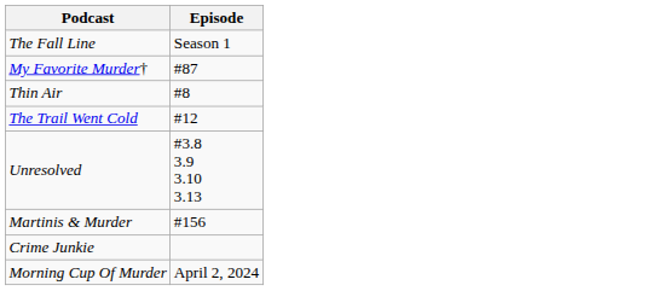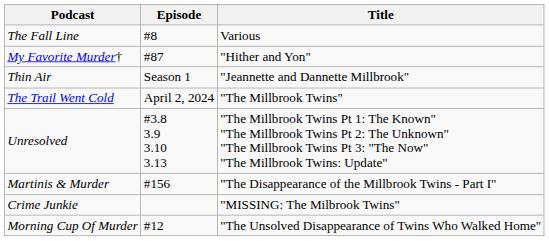 <table class="wikitable">
 <tr>
 <th>Podcast</th>
 <th>Episode</th>
+<th>Title</th>
 </tr>
 <tr>
 <td><em>The Fall Line</em></td>
-<td>Season 1</td>
+<td>#8</td>
+<td>Various</td>
 </tr>
 <tr>
 <td><em><a href='#'>My Favorite Murder</a></em>†</td>
 <td>#87</td>
+<td>"Hither and Yon"</td>
 </tr>
 <tr>
 <td><em>Thin Air</em></td>
-<td>#8</td>
+<td>Season 1</td>
+<td>"Jeannette and Dannette Millbrook"</td>
 </tr>
 <tr>
 <td><em><a href='#'>The Trail Went Cold</a></em></td>
-<td>#12</td>
+<td>April 2, 2024</td>
+<td>"The Millbrook Twins"</td>
 </tr>
 <tr>
 <td><em>Unresolved</em></td>
 <td>#3.8<br>3.9<br>3.10<br>3.13</td>
+<td>"The Millbrook Twins Pt 1: The Known"<br>"The Millbrook Twins Pt 2: The Unknown"<br>"The Millbrook Twins Pt 3: "The Now"<br>"The Millbrook Twins: Update"</td>
 </tr>
 <tr>
 <td><em>Martinis & Murder</em></td>
 <td>#156</td>
+<td>"The Disappearance of the Millbrook Twins - Part I"</td>
 </tr>
 <tr>
 <td><em>Crime Junkie</em></td>
 <td></td>
+<td>"MISSING: The Milbrook Twins"</td>
 </tr>
 <tr>
 <td><em>Morning Cup Of Murder</em></td>
-<td>April 2, 2024</td>
+<td>#12</td>
+<td>"The Unsolved Disappearance of Twins Who Walked Home"</td>
 </tr>
 </table>
